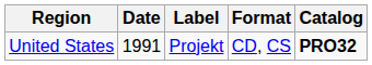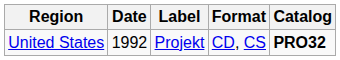 <table class="wikitable">
 <tr>
 <th>Region</th>
 <th>Date</th>
 <th>Label</th>
 <th>Format</th>
 <th>Catalog</th>
 </tr>
 <tr>
 <td><a href='#'>United States</a></td>
-<td>1991</td>
+<td>1992</td>
 <td><a href='#'>Projekt</a></td>
 <td><a href='#'>CD</a>, <a href='#'>CS</a></td>
 <td><strong>PRO32</strong></td>
 </tr>
 </table>
